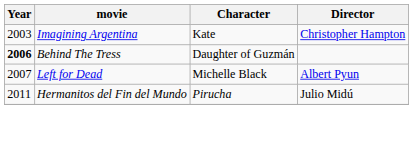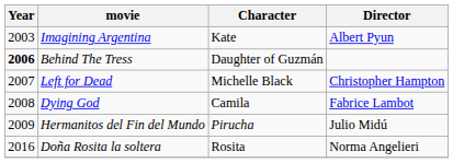 <table class="wikitable" style="font-size: 90%;">
 <tr>
 <th>Year</th>
 <th>movie</th>
 <th>Character</th>
 <th>Director</th>
 </tr>
 <tr>
 <td>2003</td>
 <td><em><a href='#'>Imagining Argentina</a></em></td>
 <td>Kate</td>
-<td><a href='#'>Christopher Hampton</a></td>
+<td><a href='#'>Albert Pyun</a></td>
 </tr>
 <tr>
 <td><strong>2006</strong></td>
 <td><em>Behind The Tress</em></td>
 <td>Daughter of Guzmán</td>
 <td></td>
 </tr>
 <tr>
 <td>2007</td>
 <td><em><a href='#'>Left for Dead</a></em></td>
 <td>Michelle Black</td>
-<td><a href='#'>Albert Pyun</a></td>
+<td><a href='#'>Christopher Hampton</a></td>
 </tr>
 <tr>
-<td>2011</td>
+<td>2008</td>
+<td><em><a href='#'>Dying God</a></em></td>
+<td>Camila</td>
+<td><a href='#'>Fabrice Lambot</a></td>
+</tr>
+<tr>
+<td>2009</td>
 <td><em>Hermanitos del Fin del Mundo</em></td>
 <td><em>Pirucha</em></td>
 <td>Julio Midú</td>
 </tr>
 <tr>
+<td>2016</td>
+<td><em>Doña Rosita la soltera</em></td>
+<td>Rosita</td>
+<td>Norma Angelieri</td>
+</tr>
+<tr>
 </tr>
 </table>
